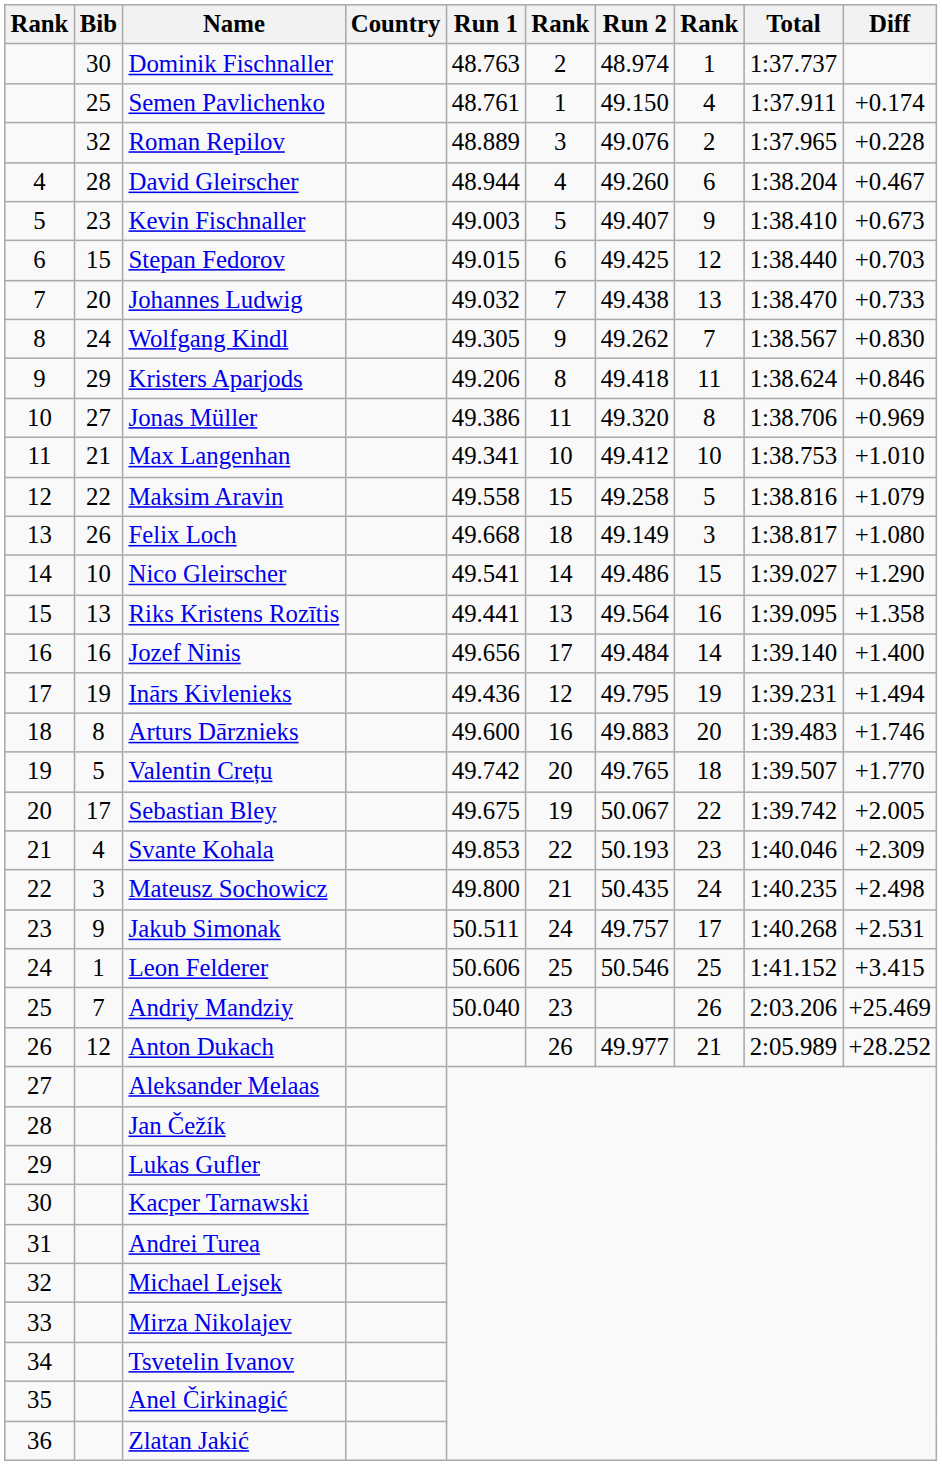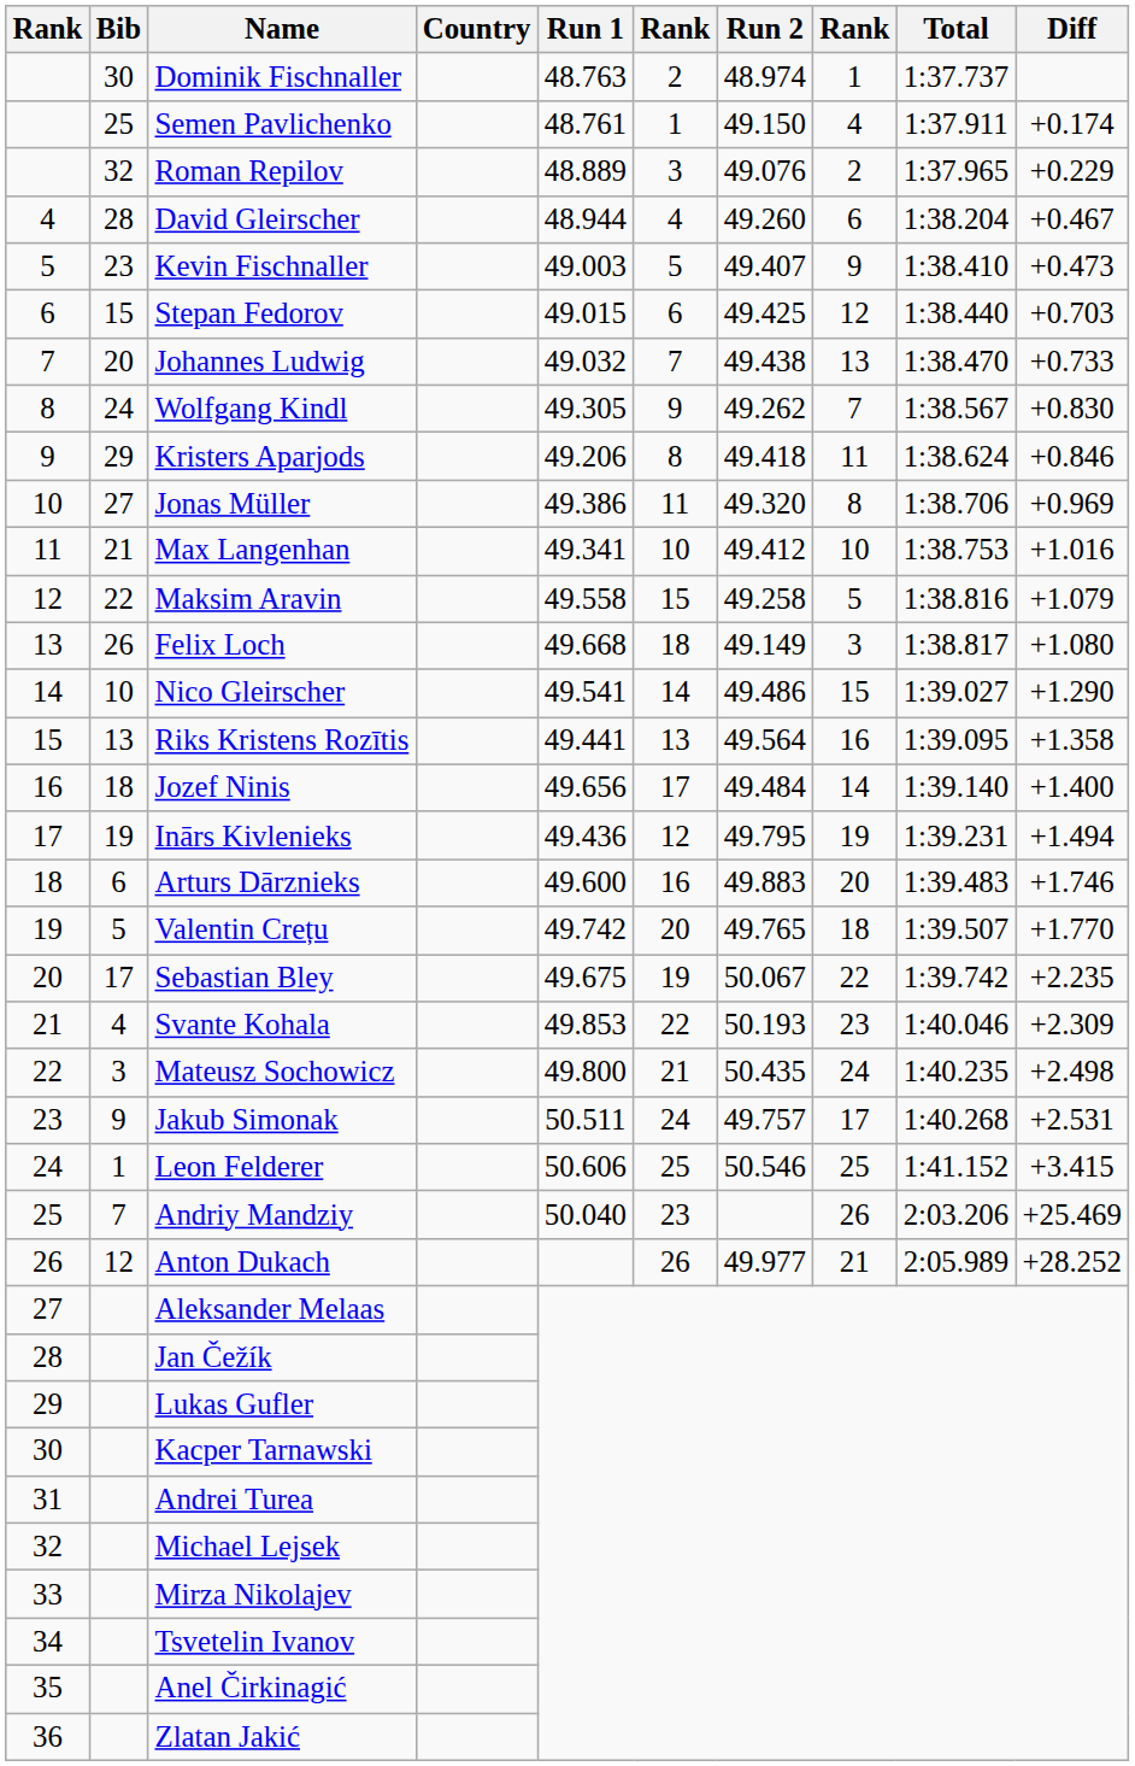 <table class="wikitable sortable" style="text-align:center">
 <tr>
 <th>Rank</th>
 <th>Bib</th>
 <th>Name</th>
 <th>Country</th>
 <th>Run 1</th>
 <th>Rank</th>
 <th>Run 2</th>
 <th>Rank</th>
 <th>Total</th>
 <th>Diff</th>
 </tr>
 <tr>
 <td></td>
 <td>30</td>
 <td align=left><a href='#'>Dominik Fischnaller</a></td>
 <td align=left></td>
 <td>48.763</td>
 <td>2</td>
 <td>48.974</td>
 <td>1</td>
 <td>1:37.737</td>
 <td></td>
 </tr>
 <tr>
 <td></td>
 <td>25</td>
 <td align=left><a href='#'>Semen Pavlichenko</a></td>
 <td align=left></td>
 <td>48.761 </td>
 <td>1</td>
 <td>49.150</td>
 <td>4</td>
 <td>1:37.911</td>
 <td>+0.174</td>
 </tr>
 <tr>
 <td></td>
 <td>32</td>
 <td align=left><a href='#'>Roman Repilov</a></td>
 <td align=left></td>
 <td>48.889</td>
 <td>3</td>
 <td>49.076</td>
 <td>2</td>
 <td>1:37.965</td>
-<td>+0.228</td>
+<td>+0.229</td>
 </tr>
 <tr>
 <td>4</td>
 <td>28</td>
 <td align=left><a href='#'>David Gleirscher</a></td>
 <td align=left></td>
 <td>48.944</td>
 <td>4</td>
 <td>49.260</td>
 <td>6</td>
 <td>1:38.204</td>
 <td>+0.467</td>
 </tr>
 <tr>
 <td>5</td>
 <td>23</td>
 <td align=left><a href='#'>Kevin Fischnaller</a></td>
 <td align=left></td>
 <td>49.003</td>
 <td>5</td>
 <td>49.407</td>
 <td>9</td>
 <td>1:38.410</td>
-<td>+0.673</td>
+<td>+0.473</td>
 </tr>
 <tr>
 <td>6</td>
 <td>15</td>
 <td align=left><a href='#'>Stepan Fedorov</a></td>
 <td align=left></td>
 <td>49.015</td>
 <td>6</td>
 <td>49.425</td>
 <td>12</td>
 <td>1:38.440</td>
 <td>+0.703</td>
 </tr>
 <tr>
 <td>7</td>
 <td>20</td>
 <td align=left><a href='#'>Johannes Ludwig</a></td>
 <td align=left></td>
 <td>49.032</td>
 <td>7</td>
 <td>49.438</td>
 <td>13</td>
 <td>1:38.470</td>
 <td>+0.733</td>
 </tr>
 <tr>
 <td>8</td>
 <td>24</td>
 <td align=left><a href='#'>Wolfgang Kindl</a></td>
 <td align=left></td>
 <td>49.305</td>
 <td>9</td>
 <td>49.262</td>
 <td>7</td>
 <td>1:38.567</td>
 <td>+0.830</td>
 </tr>
 <tr>
 <td>9</td>
 <td>29</td>
 <td align=left><a href='#'>Kristers Aparjods</a></td>
 <td align=left></td>
 <td>49.206</td>
 <td>8</td>
 <td>49.418</td>
 <td>11</td>
 <td>1:38.624</td>
 <td>+0.846</td>
 </tr>
 <tr>
 <td>10</td>
 <td>27</td>
 <td align=left><a href='#'>Jonas Müller</a></td>
 <td align=left></td>
 <td>49.386</td>
 <td>11</td>
 <td>49.320</td>
 <td>8</td>
 <td>1:38.706</td>
 <td>+0.969</td>
 </tr>
 <tr>
 <td>11</td>
 <td>21</td>
 <td align=left><a href='#'>Max Langenhan</a></td>
 <td align=left></td>
 <td>49.341</td>
 <td>10</td>
 <td>49.412</td>
 <td>10</td>
 <td>1:38.753</td>
-<td>+1.010</td>
+<td>+1.016</td>
 </tr>
 <tr>
 <td>12</td>
 <td>22</td>
 <td align=left><a href='#'>Maksim Aravin</a></td>
 <td align=left></td>
 <td>49.558</td>
 <td>15</td>
 <td>49.258</td>
 <td>5</td>
 <td>1:38.816</td>
 <td>+1.079</td>
 </tr>
 <tr>
 <td>13</td>
 <td>26</td>
 <td align=left><a href='#'>Felix Loch</a></td>
 <td align=left></td>
 <td>49.668</td>
 <td>18</td>
 <td>49.149</td>
 <td>3</td>
 <td>1:38.817</td>
 <td>+1.080</td>
 </tr>
 <tr>
 <td>14</td>
 <td>10</td>
 <td align=left><a href='#'>Nico Gleirscher</a></td>
 <td align=left></td>
 <td>49.541</td>
 <td>14</td>
 <td>49.486</td>
 <td>15</td>
 <td>1:39.027</td>
 <td>+1.290</td>
 </tr>
 <tr>
 <td>15</td>
 <td>13</td>
 <td align=left><a href='#'>Riks Kristens Rozītis</a></td>
 <td align=left></td>
 <td>49.441</td>
 <td>13</td>
 <td>49.564</td>
 <td>16</td>
 <td>1:39.095</td>
 <td>+1.358</td>
 </tr>
 <tr>
 <td>16</td>
-<td>16</td>
+<td>18</td>
 <td align=left><a href='#'>Jozef Ninis</a></td>
 <td align=left></td>
 <td>49.656</td>
 <td>17</td>
 <td>49.484</td>
 <td>14</td>
 <td>1:39.140</td>
 <td>+1.400</td>
 </tr>
 <tr>
 <td>17</td>
 <td>19</td>
 <td align=left><a href='#'>Inārs Kivlenieks</a></td>
 <td align=left></td>
 <td>49.436</td>
 <td>12</td>
 <td>49.795</td>
 <td>19</td>
 <td>1:39.231</td>
 <td>+1.494</td>
 </tr>
 <tr>
 <td>18</td>
-<td>8</td>
+<td>6</td>
 <td align=left><a href='#'>Arturs Dārznieks</a></td>
 <td align=left></td>
 <td>49.600</td>
 <td>16</td>
 <td>49.883</td>
 <td>20</td>
 <td>1:39.483</td>
 <td>+1.746</td>
 </tr>
 <tr>
 <td>19</td>
 <td>5</td>
 <td align=left><a href='#'>Valentin Crețu</a></td>
 <td align=left></td>
 <td>49.742</td>
 <td>20</td>
 <td>49.765</td>
 <td>18</td>
 <td>1:39.507</td>
 <td>+1.770</td>
 </tr>
 <tr>
 <td>20</td>
 <td>17</td>
 <td align=left><a href='#'>Sebastian Bley</a></td>
 <td align=left></td>
 <td>49.675</td>
 <td>19</td>
 <td>50.067</td>
 <td>22</td>
 <td>1:39.742</td>
-<td>+2.005</td>
+<td>+2.235</td>
 </tr>
 <tr>
 <td>21</td>
 <td>4</td>
 <td align=left><a href='#'>Svante Kohala</a></td>
 <td align=left></td>
 <td>49.853</td>
 <td>22</td>
 <td>50.193</td>
 <td>23</td>
 <td>1:40.046</td>
 <td>+2.309</td>
 </tr>
 <tr>
 <td>22</td>
 <td>3</td>
 <td align=left><a href='#'>Mateusz Sochowicz</a></td>
 <td align=left></td>
 <td>49.800</td>
 <td>21</td>
 <td>50.435</td>
 <td>24</td>
 <td>1:40.235</td>
 <td>+2.498</td>
 </tr>
 <tr>
 <td>23</td>
 <td>9</td>
 <td align=left><a href='#'>Jakub Simonak</a></td>
 <td align=left></td>
 <td>50.511</td>
 <td>24</td>
 <td>49.757</td>
 <td>17</td>
 <td>1:40.268</td>
 <td>+2.531</td>
 </tr>
 <tr>
 <td>24</td>
 <td>1</td>
 <td align=left><a href='#'>Leon Felderer</a></td>
 <td align=left></td>
 <td>50.606</td>
 <td>25</td>
 <td>50.546</td>
 <td>25</td>
 <td>1:41.152</td>
 <td>+3.415</td>
 </tr>
 <tr>
 <td>25</td>
 <td>7</td>
 <td align=left><a href='#'>Andriy Mandziy</a></td>
 <td align=left></td>
 <td>50.040</td>
 <td>23</td>
 <td></td>
 <td>26</td>
 <td>2:03.206</td>
 <td>+25.469</td>
 </tr>
 <tr>
 <td>26</td>
 <td>12</td>
 <td align=left><a href='#'>Anton Dukach</a></td>
 <td align=left></td>
 <td></td>
 <td>26</td>
 <td>49.977</td>
 <td>21</td>
 <td>2:05.989</td>
 <td>+28.252</td>
 </tr>
 <tr>
 <td>27</td>
 <td></td>
 <td align="left"><a href='#'>Aleksander Melaas</a></td>
 <td align=left></td>
 <td colspan=6 rowspan=10></td>
 </tr>
 <tr>
 <td>28</td>
 <td></td>
 <td align=left><a href='#'>Jan Čežík</a></td>
 <td align=left></td>
 </tr>
 <tr>
 <td>29</td>
 <td></td>
 <td align=left><a href='#'>Lukas Gufler</a></td>
 <td align=left></td>
 </tr>
 <tr>
 <td>30</td>
 <td></td>
 <td align=left><a href='#'>Kacper Tarnawski</a></td>
 <td align=left></td>
 </tr>
 <tr>
 <td>31</td>
 <td></td>
 <td align=left><a href='#'>Andrei Turea</a></td>
 <td align=left></td>
 </tr>
 <tr>
 <td>32</td>
 <td></td>
 <td align=left><a href='#'>Michael Lejsek</a></td>
 <td align=left></td>
 </tr>
 <tr>
 <td>33</td>
 <td></td>
 <td align=left><a href='#'>Mirza Nikolajev</a></td>
 <td align=left></td>
 </tr>
 <tr>
 <td>34</td>
 <td></td>
 <td align=left><a href='#'>Tsvetelin Ivanov</a></td>
 <td align=left></td>
 </tr>
 <tr>
 <td>35</td>
 <td></td>
 <td align=left><a href='#'>Anel Čirkinagić</a></td>
 <td align=left></td>
 </tr>
 <tr>
 <td>36</td>
 <td></td>
 <td align=left><a href='#'>Zlatan Jakić</a></td>
 <td align=left></td>
 </tr>
 </table>
